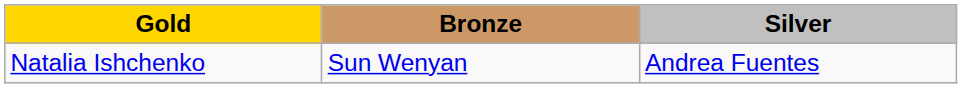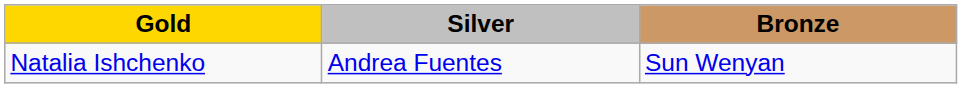 <table class="wikitable" style="text-align:left">
 <tr align="center">
 <td width=200 bgcolor=gold><strong>Gold</strong></td>
+<td width=200 bgcolor=silver><strong>Silver</strong></td>
 <td width=200 bgcolor=CC9966><strong>Bronze</strong></td>
-<td width=200 bgcolor=silver><strong>Silver</strong></td>
 </tr>
 <tr>
 <td><a href='#'>Natalia Ishchenko</a><br> <em></em></td>
+<td><a href='#'>Andrea Fuentes</a><br> <em></em></td>
 <td><a href='#'>Sun Wenyan</a><br> <em></em></td>
-<td><a href='#'>Andrea Fuentes</a><br> <em></em></td>
 </tr>
 </table>
